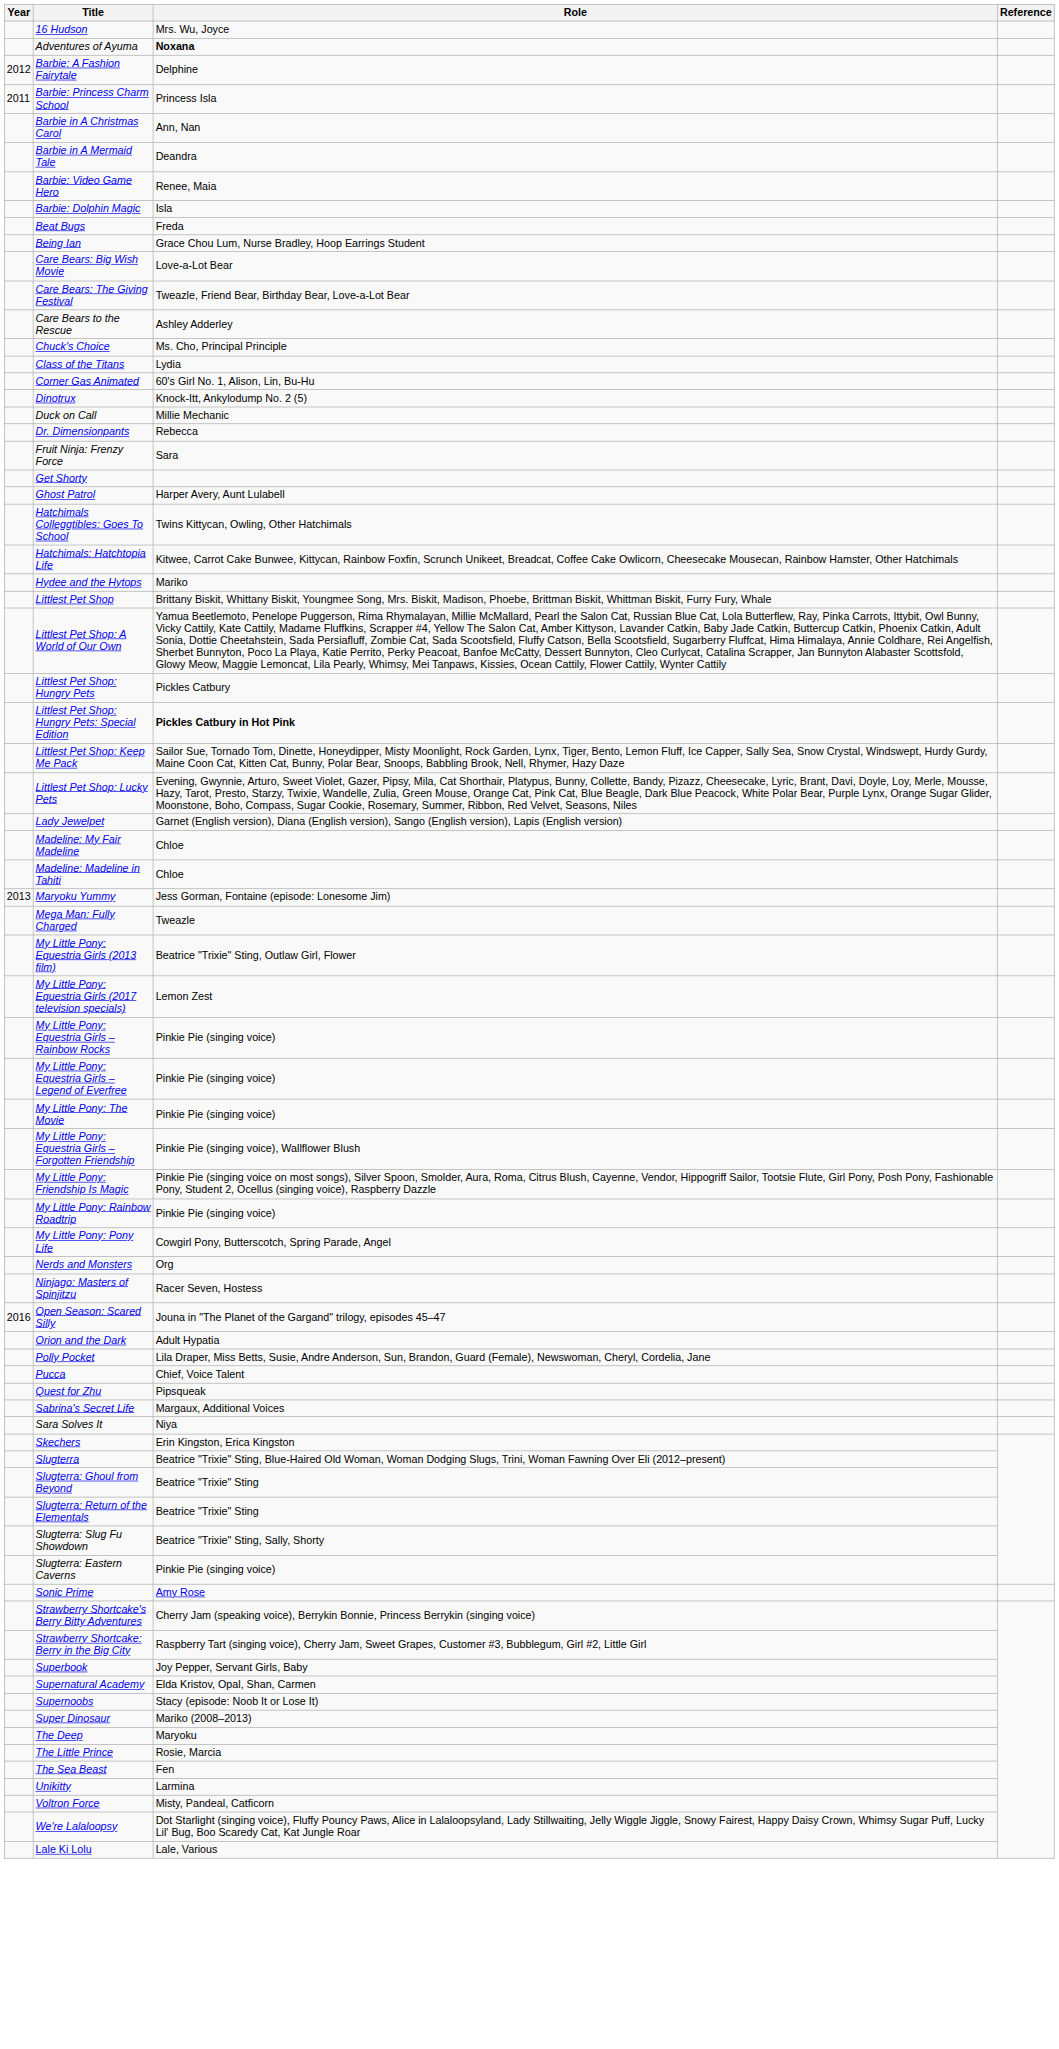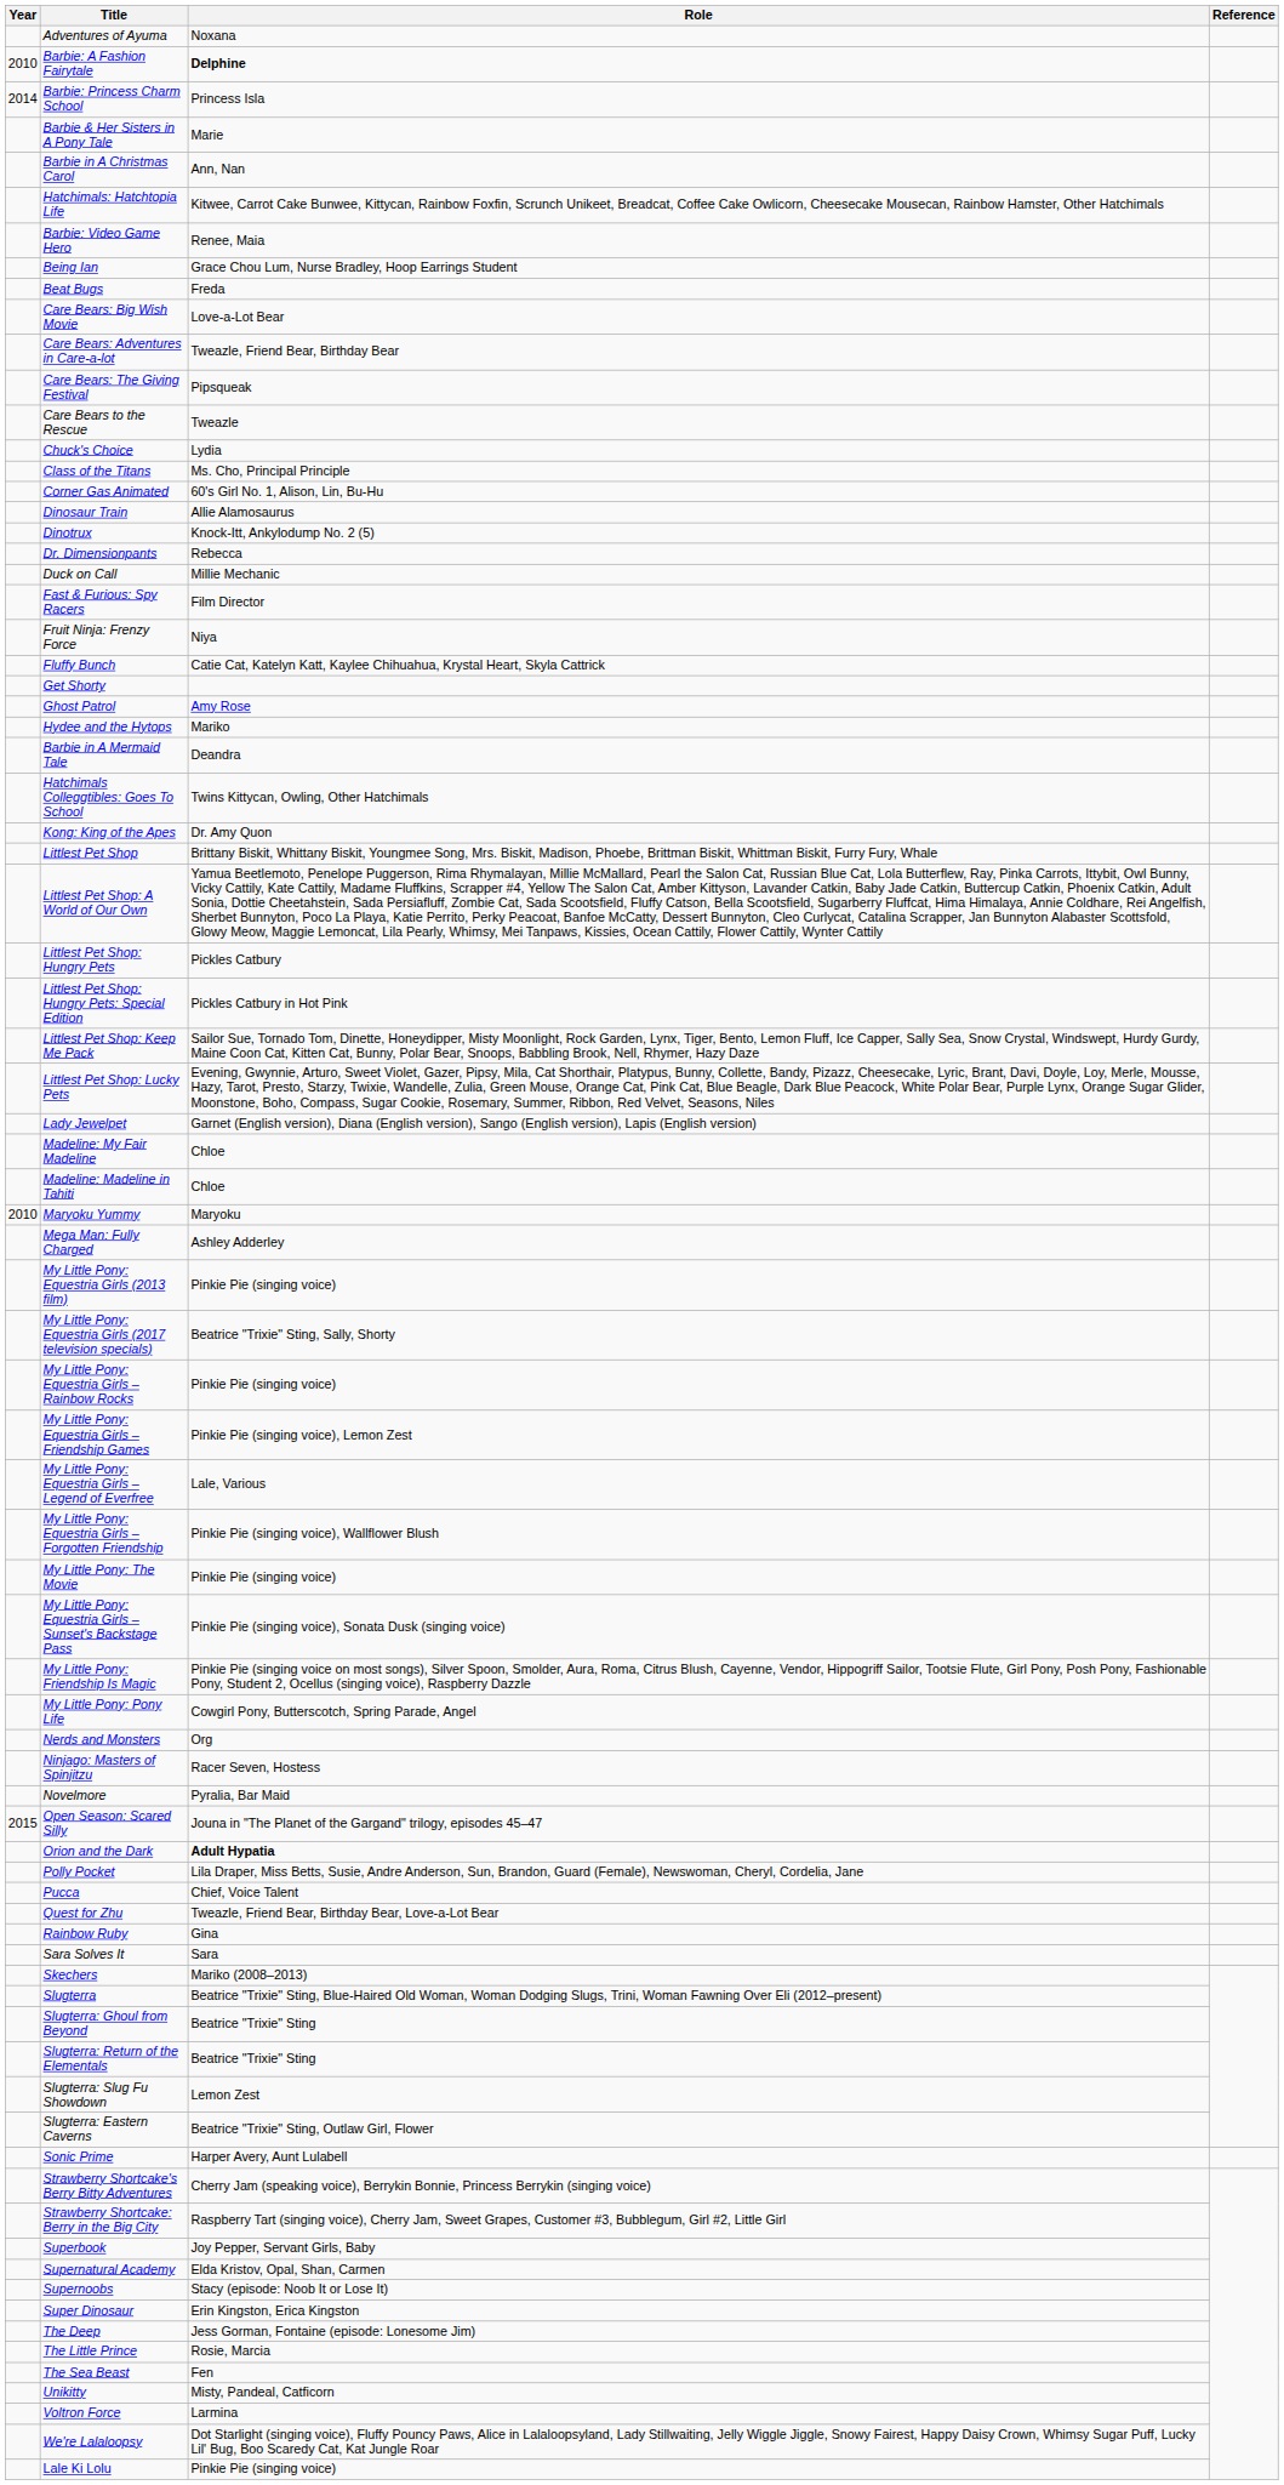 <table class="wikitable">
 <tr>
 <th>Year</th>
 <th>Title</th>
 <th>Role</th>
 <th>Reference</th>
 </tr>
 <tr>
 <td></td>
-<td><em><a href='#'>16 Hudson</a></em></td>
-<td>Mrs. Wu, Joyce</td>
+<td><em>Adventures of Ayuma</em></td>
+<td>Noxana</td>
+<td></td>
+</tr>
+<tr>
+<td>2010</td>
+<td><em><a href='#'>Barbie: A Fashion Fairytale</a></em></td>
+<td><strong>Delphine</strong></td>
+<td></td>
+</tr>
+<tr>
+<td>2014</td>
+<td><em><a href='#'>Barbie: Princess Charm School</a></em></td>
+<td>Princess Isla</td>
 <td></td>
 </tr>
 <tr>
 <td></td>
-<td><em>Adventures of Ayuma</em></td>
-<td><strong>Noxana</strong></td>
-<td></td>
-</tr>
-<tr>
-<td>2012</td>
-<td><em><a href='#'>Barbie: A Fashion Fairytale</a></em></td>
-<td>Delphine</td>
-<td></td>
-</tr>
-<tr>
-<td>2011</td>
-<td><em><a href='#'>Barbie: Princess Charm School</a></em></td>
-<td>Princess Isla</td>
+<td><em><a href='#'>Barbie & Her Sisters in A Pony Tale</a></em></td>
+<td>Marie</td>
 <td></td>
 </tr>
 <tr>
 <td></td>
 <td><em><a href='#'>Barbie in A Christmas Carol</a></em></td>
 <td>Ann, Nan</td>
 <td></td>
 </tr>
 <tr>
 <td></td>
-<td><em><a href='#'>Barbie in A Mermaid Tale</a></em></td>
-<td>Deandra</td>
+<td><em><a href='#'>Hatchimals: Hatchtopia Life</a></em></td>
+<td>Kitwee, Carrot Cake Bunwee, Kittycan, Rainbow Foxfin, Scrunch Unikeet, Breadcat, Coffee Cake Owlicorn, Cheesecake Mousecan, Rainbow Hamster, Other Hatchimals</td>
 <td></td>
 </tr>
 <tr>
 <td></td>
 <td><em><a href='#'>Barbie: Video Game Hero</a></em></td>
 <td>Renee, Maia</td>
 <td></td>
 </tr>
 <tr>
 <td></td>
-<td><em><a href='#'>Barbie: Dolphin Magic</a></em></td>
-<td>Isla</td>
+<td><em><a href='#'>Being Ian</a></em></td>
+<td>Grace Chou Lum, Nurse Bradley, Hoop Earrings Student</td>
 <td></td>
 </tr>
 <tr>
 <td></td>
 <td><em><a href='#'>Beat Bugs</a></em></td>
 <td>Freda</td>
 <td></td>
 </tr>
 <tr>
 <td></td>
-<td><em><a href='#'>Being Ian</a></em></td>
-<td>Grace Chou Lum, Nurse Bradley, Hoop Earrings Student</td>
-<td></td>
-</tr>
-<tr>
-<td></td>
 <td><em><a href='#'>Care Bears: Big Wish Movie</a></em></td>
 <td>Love-a-Lot Bear</td>
 <td></td>
 </tr>
 <tr>
 <td></td>
+<td><em><a href='#'>Care Bears: Adventures in Care-a-lot</a></em></td>
+<td>Tweazle, Friend Bear,  Birthday Bear</td>
+<td></td>
+</tr>
+<tr>
+<td></td>
 <td><em><a href='#'>Care Bears: The Giving Festival</a></em></td>
-<td>Tweazle, Friend Bear, Birthday Bear, Love-a-Lot Bear</td>
+<td>Pipsqueak</td>
 <td></td>
 </tr>
 <tr>
 <td></td>
 <td><em>Care Bears to the Rescue</em></td>
-<td>Ashley Adderley</td>
+<td>Tweazle</td>
 <td></td>
 </tr>
 <tr>
 <td></td>
 <td><em><a href='#'>Chuck's Choice</a></em></td>
-<td>Ms. Cho, Principal Principle</td>
+<td>Lydia</td>
 <td></td>
 </tr>
 <tr>
 <td></td>
 <td><em><a href='#'>Class of the Titans</a></em></td>
-<td>Lydia</td>
+<td>Ms. Cho, Principal Principle</td>
 <td></td>
 </tr>
 <tr>
 <td></td>
 <td><em><a href='#'>Corner Gas Animated</a></em></td>
 <td>60's Girl No. 1, Alison, Lin, Bu-Hu</td>
 <td></td>
 </tr>
 <tr>
 <td></td>
+<td><em><a href='#'>Dinosaur Train</a></em></td>
+<td>Allie Alamosaurus</td>
+<td></td>
+</tr>
+<tr>
+<td></td>
 <td><em><a href='#'>Dinotrux</a></em></td>
 <td>Knock-Itt, Ankylodump No. 2 (5)</td>
+<td></td>
+</tr>
+<tr>
+<td></td>
+<td><em><a href='#'>Dr. Dimensionpants</a></em></td>
+<td>Rebecca</td>
 <td></td>
 </tr>
 <tr>
 <td></td>
 <td><em>Duck on Call</em></td>
 <td>Millie Mechanic</td>
 <td></td>
 </tr>
 <tr>
 <td></td>
-<td><em><a href='#'>Dr. Dimensionpants</a></em></td>
-<td>Rebecca</td>
+<td><em><a href='#'>Fast & Furious: Spy Racers</a></em></td>
+<td>Film Director</td>
 <td></td>
 </tr>
 <tr>
 <td></td>
 <td><em>Fruit Ninja: Frenzy Force</em></td>
-<td>Sara</td>
+<td>Niya</td>
+<td></td>
+</tr>
+<tr>
+<td></td>
+<td><em><a href='#'>Fluffy Bunch</a></em></td>
+<td>Catie Cat, Katelyn Katt, Kaylee Chihuahua, Krystal Heart, Skyla Cattrick</td>
 <td></td>
 </tr>
 <tr>
 <td></td>
 <td><em><a href='#'>Get Shorty</a></em></td>
 <td></td>
 <td></td>
 </tr>
 <tr>
 <td></td>
 <td><em><a href='#'>Ghost Patrol</a></em></td>
-<td>Harper Avery, Aunt Lulabell</td>
+<td><a href='#'>Amy Rose</a></td>
+<td></td>
+</tr>
+<tr>
+<td></td>
+<td><em><a href='#'>Hydee and the Hytops</a></em></td>
+<td>Mariko</td>
+<td></td>
+</tr>
+<tr>
+<td></td>
+<td><em><a href='#'>Barbie in A Mermaid Tale</a></em></td>
+<td>Deandra</td>
 <td></td>
 </tr>
 <tr>
 <td></td>
 <td><em><a href='#'>Hatchimals Colleggtibles: Goes To School</a></em></td>
 <td>Twins Kittycan, Owling, Other Hatchimals</td>
 <td></td>
 </tr>
 <tr>
 <td></td>
-<td><em><a href='#'>Hatchimals: Hatchtopia Life</a></em></td>
-<td>Kitwee, Carrot Cake Bunwee, Kittycan, Rainbow Foxfin, Scrunch Unikeet, Breadcat, Coffee Cake Owlicorn, Cheesecake Mousecan, Rainbow Hamster, Other Hatchimals</td>
-<td></td>
-</tr>
-<tr>
-<td></td>
-<td><em><a href='#'>Hydee and the Hytops</a></em></td>
-<td>Mariko</td>
+<td><em><a href='#'>Kong: King of the Apes</a></em></td>
+<td>Dr. Amy Quon</td>
 <td></td>
 </tr>
 <tr>
 <td></td>
 <td><em><a href='#'>Littlest Pet Shop</a></em></td>
 <td>Brittany Biskit, Whittany Biskit, Youngmee Song, Mrs. Biskit, Madison, Phoebe,  Brittman Biskit, Whittman Biskit, Furry Fury, Whale</td>
 <td></td>
 </tr>
 <tr>
 <td></td>
 <td><em><a href='#'>Littlest Pet Shop: A World of Our Own</a></em></td>
 <td>Yamua Beetlemoto, Penelope Puggerson, Rima Rhymalayan, Millie McMallard, Pearl the Salon Cat, Russian Blue Cat, Lola Butterflew, Ray, Pinka Carrots, Ittybit, Owl Bunny, Vicky Cattily, Kate Cattily, Madame Fluffkins, Scrapper #4, Yellow The Salon Cat, Amber Kittyson, Lavander Catkin, Baby Jade Catkin, Buttercup Catkin, Phoenix Catkin, Adult Sonia,  Dottie Cheetahstein, Sada Persiafluff, Zombie Cat, Sada Scootsfield, Fluffy Catson, Bella Scootsfield, Sugarberry Fluffcat, Hima Himalaya, Annie Coldhare, Rei Angelfish, Sherbet Bunnyton, Poco La Playa, Katie Perrito, Perky Peacoat, Banfoe McCatty, Dessert Bunnyton, Cleo Curlycat, Catalina Scrapper, Jan Bunnyton Alabaster Scottsfold, Glowy Meow, Maggie Lemoncat, Lila Pearly, Whimsy, Mei Tanpaws, Kissies, Ocean Cattily, Flower Cattily, Wynter Cattily</td>
 <td></td>
 </tr>
 <tr>
 <td></td>
 <td><em><a href='#'>Littlest Pet Shop: Hungry Pets</a></em></td>
 <td>Pickles Catbury</td>
 <td></td>
 </tr>
 <tr>
 <td></td>
 <td><em><a href='#'>Littlest Pet Shop: Hungry Pets: Special Edition</a></em></td>
-<td><strong>Pickles Catbury in Hot Pink</strong></td>
+<td>Pickles Catbury in Hot Pink</td>
 <td></td>
 </tr>
 <tr>
 <td></td>
 <td><em><a href='#'>Littlest Pet Shop: Keep Me Pack</a></em></td>
 <td>Sailor Sue, Tornado Tom, Dinette, Honeydipper, Misty Moonlight, Rock Garden, Lynx, Tiger, Bento, Lemon Fluff, Ice Capper, Sally Sea, Snow Crystal, Windswept, Hurdy Gurdy, Maine Coon Cat, Kitten Cat, Bunny, Polar Bear, Snoops, Babbling Brook, Nell, Rhymer, Hazy Daze</td>
 <td></td>
 </tr>
 <tr>
 <td></td>
 <td><em><a href='#'>Littlest Pet Shop: Lucky Pets</a></em></td>
 <td>Evening, Gwynnie, Arturo, Sweet Violet, Gazer, Pipsy, Mila, Cat Shorthair, Platypus, Bunny, Collette, Bandy, Pizazz, Cheesecake, Lyric, Brant, Davi, Doyle, Loy, Merle, Mousse, Hazy, Tarot, Presto, Starzy, Twixie, Wandelle, Zulia, Green Mouse, Orange Cat, Pink Cat, Blue Beagle, Dark Blue Peacock, White Polar Bear, Purple Lynx, Orange Sugar Glider,  Moonstone, Boho, Compass, Sugar Cookie, Rosemary, Summer, Ribbon, Red Velvet, Seasons, Niles</td>
 </tr>
 <tr>
 <td></td>
 <td><em><a href='#'>Lady Jewelpet</a></em></td>
 <td>Garnet (English version), Diana (English version), Sango (English version), Lapis (English version)</td>
 <td></td>
 </tr>
 <tr>
 <td></td>
 <td><em><a href='#'>Madeline: My Fair Madeline</a></em></td>
 <td>Chloe</td>
 <td></td>
 </tr>
 <tr>
 <td></td>
 <td><em><a href='#'>Madeline: Madeline in Tahiti</a></em></td>
 <td>Chloe</td>
 <td></td>
 </tr>
 <tr>
-<td>2013</td>
+<td>2010</td>
 <td><em><a href='#'>Maryoku Yummy</a></em></td>
-<td>Jess Gorman, Fontaine (episode: Lonesome Jim)</td>
+<td>Maryoku</td>
 <td></td>
 </tr>
 <tr>
 <td></td>
 <td><em><a href='#'>Mega Man: Fully Charged</a></em></td>
-<td>Tweazle</td>
+<td>Ashley Adderley</td>
 <td></td>
 </tr>
 <tr>
 <td></td>
 <td><em><a href='#'>My Little Pony: Equestria Girls (2013 film)</a></em></td>
-<td>Beatrice "Trixie" Sting, Outlaw Girl, Flower</td>
+<td>Pinkie Pie (singing voice)</td>
 <td></td>
 </tr>
 <tr>
 <td></td>
 <td><em><a href='#'>My Little Pony: Equestria Girls (2017 television specials)</a></em></td>
-<td>Lemon Zest</td>
+<td>Beatrice "Trixie" Sting, Sally, Shorty</td>
 <td></td>
 </tr>
 <tr>
 <td></td>
 <td><em><a href='#'>My Little Pony: Equestria Girls – Rainbow Rocks</a></em></td>
 <td>Pinkie Pie (singing voice)</td>
 <td></td>
 </tr>
 <tr>
 <td></td>
+<td><em><a href='#'>My Little Pony: Equestria Girls – Friendship Games</a></em></td>
+<td>Pinkie Pie (singing voice), Lemon Zest</td>
+<td></td>
+</tr>
+<tr>
+<td></td>
 <td><em><a href='#'>My Little Pony: Equestria Girls – Legend of Everfree</a></em></td>
-<td>Pinkie Pie (singing voice)</td>
+<td>Lale, Various</td>
+<td></td>
+</tr>
+<tr>
+<td></td>
+<td><em><a href='#'>My Little Pony: Equestria Girls – Forgotten Friendship</a></em></td>
+<td>Pinkie Pie (singing voice), Wallflower Blush</td>
 <td></td>
 </tr>
 <tr>
 <td></td>
 <td><em><a href='#'>My Little Pony: The Movie</a></em></td>
 <td>Pinkie Pie (singing voice)</td>
 <td></td>
 </tr>
 <tr>
 <td></td>
-<td><em><a href='#'>My Little Pony: Equestria Girls – Forgotten Friendship</a></em></td>
-<td>Pinkie Pie (singing voice), Wallflower Blush</td>
+<td><em><a href='#'>My Little Pony: Equestria Girls – Sunset's Backstage Pass</a></em></td>
+<td>Pinkie Pie (singing voice), Sonata Dusk (singing voice)</td>
 <td></td>
 </tr>
 <tr>
 <td></td>
 <td><em><a href='#'>My Little Pony: Friendship Is Magic</a></em></td>
 <td>Pinkie Pie (singing voice on most songs), Silver Spoon, Smolder, Aura, Roma, Citrus Blush, Cayenne, Vendor, Hippogriff Sailor, Tootsie Flute, Girl Pony, Posh Pony, Fashionable Pony, Student 2, Ocellus  (singing voice), Raspberry Dazzle</td>
-<td></td>
-</tr>
-<tr>
-<td></td>
-<td><em><a href='#'>My Little Pony: Rainbow Roadtrip</a></em></td>
-<td>Pinkie Pie (singing voice)</td>
 <td></td>
 </tr>
 <tr>
 <td></td>
 <td><em><a href='#'>My Little Pony: Pony Life</a></em></td>
 <td>Cowgirl Pony, Butterscotch, Spring Parade, Angel</td>
 <td></td>
 </tr>
 <tr>
 <td></td>
 <td><em><a href='#'>Nerds and Monsters</a></em></td>
 <td>Org</td>
 <td></td>
 </tr>
 <tr>
 <td></td>
 <td><em><a href='#'>Ninjago: Masters of Spinjitzu</a></em></td>
 <td>Racer Seven, Hostess</td>
 <td></td>
 </tr>
 <tr>
-<td>2016</td>
+<td></td>
+<td><em>Novelmore</em></td>
+<td>Pyralia, Bar Maid</td>
+<td></td>
+</tr>
+<tr>
+<td>2015</td>
 <td><em><a href='#'>Open Season: Scared Silly</a></em></td>
 <td>Jouna in "The Planet of the Gargand" trilogy, episodes 45–47</td>
 <td></td>
 </tr>
 <tr>
 <td></td>
 <td><em><a href='#'>Orion and the Dark</a></em></td>
-<td>Adult Hypatia</td>
+<td><strong>Adult Hypatia</strong></td>
 <td></td>
 </tr>
 <tr>
 <td></td>
 <td><em><a href='#'>Polly Pocket</a></em></td>
 <td>Lila Draper, Miss Betts, Susie, Andre Anderson, Sun, Brandon, Guard (Female), Newswoman, Cheryl, Cordelia, Jane</td>
 <td></td>
 </tr>
 <tr>
 <td></td>
 <td><em><a href='#'>Pucca</a></em></td>
 <td>Chief, Voice Talent</td>
 <td></td>
 </tr>
 <tr>
 <td></td>
 <td><em><a href='#'>Quest for Zhu</a></em></td>
-<td>Pipsqueak</td>
+<td>Tweazle, Friend Bear, Birthday Bear, Love-a-Lot Bear</td>
 <td></td>
 </tr>
 <tr>
 <td></td>
-<td><em><a href='#'>Sabrina's Secret Life</a></em></td>
-<td>Margaux, Additional Voices</td>
+<td><em><a href='#'>Rainbow Ruby</a></em></td>
+<td>Gina</td>
 <td></td>
 </tr>
 <tr>
 <td></td>
 <td><em>Sara Solves It</em></td>
-<td>Niya</td>
+<td>Sara</td>
 <td></td>
 </tr>
 <tr>
 <td></td>
 <td><em><a href='#'>Skechers</a></em></td>
-<td>Erin Kingston, Erica Kingston</td>
+<td>Mariko (2008–2013)</td>
 </tr>
 <tr>
 <td></td>
 <td><em><a href='#'>Slugterra</a></em></td>
 <td>Beatrice "Trixie" Sting, Blue-Haired Old Woman, Woman Dodging Slugs, Trini, Woman Fawning Over Eli (2012–present)</td>
 </tr>
 <tr>
 <td></td>
 <td><em><a href='#'>Slugterra: Ghoul from Beyond</a></em></td>
 <td>Beatrice "Trixie" Sting</td>
 </tr>
 <tr>
 <td></td>
 <td><em><a href='#'>Slugterra: Return of the Elementals</a></em></td>
 <td>Beatrice "Trixie" Sting</td>
 </tr>
 <tr>
 <td></td>
 <td><em>Slugterra: Slug Fu Showdown</em></td>
-<td>Beatrice "Trixie" Sting, Sally, Shorty</td>
+<td>Lemon Zest</td>
 </tr>
 <tr>
 <td></td>
 <td><em>Slugterra: Eastern Caverns</em></td>
-<td>Pinkie Pie (singing voice)</td>
+<td>Beatrice "Trixie" Sting, Outlaw Girl, Flower</td>
 </tr>
 <tr>
 <td></td>
 <td><em><a href='#'>Sonic Prime</a></em></td>
-<td><a href='#'>Amy Rose</a></td>
+<td>Harper Avery, Aunt Lulabell</td>
 <td></td>
 </tr>
 <tr>
 <td></td>
 <td><em><a href='#'>Strawberry Shortcake's Berry Bitty Adventures</a></em></td>
 <td>Cherry Jam (speaking voice), Berrykin Bonnie, Princess Berrykin (singing voice)</td>
 </tr>
 <tr>
 <td></td>
 <td><em><a href='#'>Strawberry Shortcake: Berry in the Big City</a></em></td>
 <td>Raspberry Tart (singing voice), Cherry Jam, Sweet Grapes, Customer #3, Bubblegum, Girl #2, Little Girl</td>
 </tr>
 <tr>
 <td></td>
 <td><em><a href='#'>Superbook</a></em></td>
 <td>Joy Pepper, Servant Girls, Baby</td>
 </tr>
 <tr>
 <td></td>
 <td><em><a href='#'>Supernatural Academy</a></em></td>
 <td>Elda Kristov, Opal, Shan, Carmen</td>
 </tr>
 <tr>
 <td></td>
 <td><em><a href='#'>Supernoobs</a></em></td>
 <td>Stacy (episode: Noob It or Lose It)</td>
 </tr>
 <tr>
 <td></td>
 <td><em><a href='#'>Super Dinosaur</a></em></td>
-<td>Mariko (2008–2013)</td>
+<td>Erin Kingston, Erica Kingston</td>
 </tr>
 <tr>
 <td></td>
 <td><em><a href='#'>The Deep</a></em></td>
-<td>Maryoku</td>
+<td>Jess Gorman, Fontaine (episode: Lonesome Jim)</td>
 </tr>
 <tr>
 <td></td>
 <td><em><a href='#'>The Little Prince</a></em></td>
 <td>Rosie, Marcia</td>
 </tr>
 <tr>
 <td></td>
 <td><em><a href='#'>The Sea Beast</a></em></td>
 <td>Fen</td>
 </tr>
 <tr>
 <td></td>
 <td><em><a href='#'>Unikitty</a></em></td>
-<td>Larmina</td>
+<td>Misty, Pandeal, Catficorn</td>
 </tr>
 <tr>
 <td></td>
 <td><em><a href='#'>Voltron Force</a></em></td>
-<td>Misty, Pandeal, Catficorn</td>
+<td>Larmina</td>
 </tr>
 <tr>
 <td></td>
 <td><em><a href='#'>We're Lalaloopsy</a></em></td>
 <td>Dot Starlight (singing voice), Fluffy Pouncy Paws, Alice in Lalaloopsyland, Lady Stillwaiting, Jelly Wiggle Jiggle, Snowy Fairest, Happy Daisy Crown, Whimsy Sugar Puff, Lucky Lil' Bug, Boo Scaredy Cat, Kat Jungle Roar</td>
 </tr>
 <tr>
 <td></td>
 <td><a href='#'>Lale Ki Lolu</a></td>
-<td>Lale, Various</td>
+<td>Pinkie Pie (singing voice)</td>
 </tr>
 </table>
